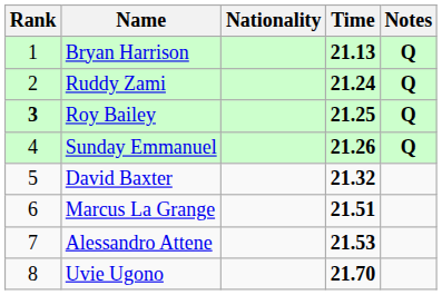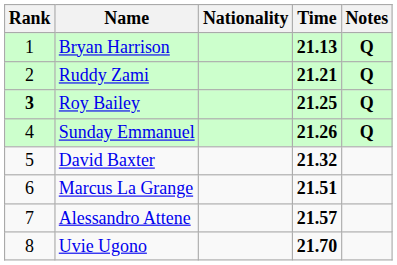 <table class="wikitable sortable" style="text-align:center">
 <tr>
 <th>Rank</th>
 <th>Name</th>
 <th>Nationality</th>
 <th>Time</th>
 <th>Notes</th>
 </tr>
 <tr bgcolor=ccffcc>
 <td>1</td>
 <td align=left><a href='#'>Bryan Harrison</a></td>
 <td align=left></td>
 <td><strong>21.13</strong></td>
 <td><strong>Q</strong></td>
 </tr>
 <tr bgcolor=ccffcc>
 <td>2</td>
 <td align=left><a href='#'>Ruddy Zami</a></td>
 <td align=left></td>
-<td><strong>21.24</strong></td>
+<td><strong>21.21</strong></td>
 <td><strong>Q</strong></td>
 </tr>
 <tr bgcolor=ccffcc>
 <td><strong>3</strong></td>
 <td align=left><a href='#'>Roy Bailey</a></td>
 <td align=left></td>
 <td><strong>21.25</strong></td>
 <td><strong>Q</strong></td>
 </tr>
 <tr bgcolor=ccffcc>
 <td>4</td>
 <td align=left><a href='#'>Sunday Emmanuel</a></td>
 <td align=left></td>
 <td><strong>21.26</strong></td>
 <td><strong>Q</strong></td>
 </tr>
 <tr>
 <td>5</td>
 <td align=left><a href='#'>David Baxter</a></td>
 <td align=left></td>
 <td><strong>21.32</strong></td>
 <td></td>
 </tr>
 <tr>
 <td>6</td>
 <td align=left><a href='#'>Marcus La Grange</a></td>
 <td align=left></td>
 <td><strong>21.51</strong></td>
 <td></td>
 </tr>
 <tr>
 <td>7</td>
 <td align=left><a href='#'>Alessandro Attene</a></td>
 <td align=left></td>
-<td><strong>21.53</strong></td>
+<td><strong>21.57</strong></td>
 <td></td>
 </tr>
 <tr>
 <td>8</td>
 <td align=left><a href='#'>Uvie Ugono</a></td>
 <td align=left></td>
 <td><strong>21.70</strong></td>
 <td></td>
 </tr>
 </table>
